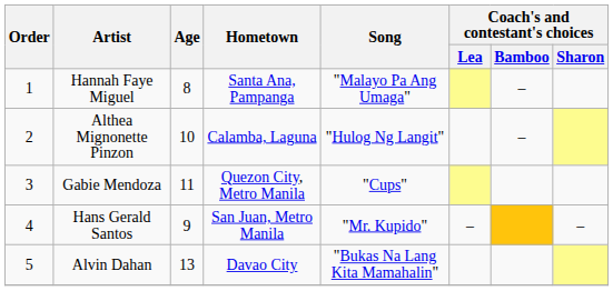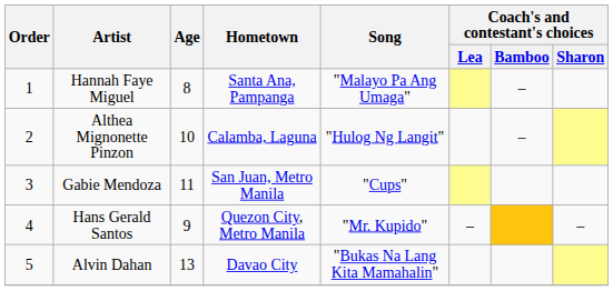 <table class="wikitable" style="text-align:center; line-height:17px; width:100%;">
 <tr>
 <th scope="col" rowspan="2" width="05%">Order</th>
 <th scope="col" rowspan="2" width="20%">Artist</th>
 <th scope="col" rowspan="2" width="05%">Age</th>
 <th scope="col" rowspan="2" width="20%">Hometown</th>
 <th scope="col" rowspan="2" width="22%">Song</th>
 <th scope="col" colspan="4" width="28%">Coach's and contestant's choices</th>
 </tr>
 <tr>
 <th width="07%"><a href='#'>Lea</a></th>
 <th width="07%"><a href='#'>Bamboo</a></th>
 <th width="07%"><a href='#'>Sharon</a></th>
 </tr>
 <tr>
 <td scope="row">1</td>
 <td>Hannah Faye Miguel</td>
 <td>8</td>
 <td><a href='#'>Santa Ana, Pampanga</a></td>
 <td>"<a href='#'>Malayo Pa Ang Umaga</a>"</td>
 <td style="background:#fdfc8f;"><strong></strong></td>
 <td>–</td>
 <td><strong></strong></td>
 </tr>
 <tr>
 <td scope="row">2</td>
 <td>Althea Mignonette Pinzon</td>
 <td>10</td>
 <td><a href='#'>Calamba, Laguna</a></td>
 <td>"<a href='#'>Hulog Ng Langit</a>"</td>
 <td><strong></strong></td>
 <td>–</td>
 <td style="background:#fdfc8f;"><strong></strong></td>
 </tr>
 <tr>
 <td scope="row">3</td>
 <td>Gabie Mendoza</td>
 <td>11</td>
-<td><a href='#'>Quezon City</a>, <a href='#'>Metro Manila</a></td>
+<td><a href='#'>San Juan, Metro Manila</a></td>
 <td>"<a href='#'>Cups</a>"</td>
 <td style="background:#fdfc8f;"><strong></strong></td>
 <td><strong></strong></td>
 <td><strong></strong></td>
 </tr>
 <tr>
 <td scope="row">4</td>
 <td>Hans Gerald Santos</td>
 <td>9</td>
-<td><a href='#'>San Juan, Metro Manila</a></td>
+<td><a href='#'>Quezon City</a>, <a href='#'>Metro Manila</a></td>
 <td>"<a href='#'>Mr. Kupido</a>"</td>
 <td>–</td>
 <td style="background:#ffc40c;"><strong></strong></td>
 <td>–</td>
 </tr>
 <tr>
 <td scope="row">5</td>
 <td>Alvin Dahan</td>
 <td>13</td>
 <td><a href='#'>Davao City</a></td>
 <td>"<a href='#'>Bukas Na Lang Kita Mamahalin</a>"</td>
 <td><strong></strong></td>
 <td><strong></strong></td>
 <td style="background:#fdfc8f;"><strong></strong></td>
 </tr>
 <tr>
 </tr>
 </table>
